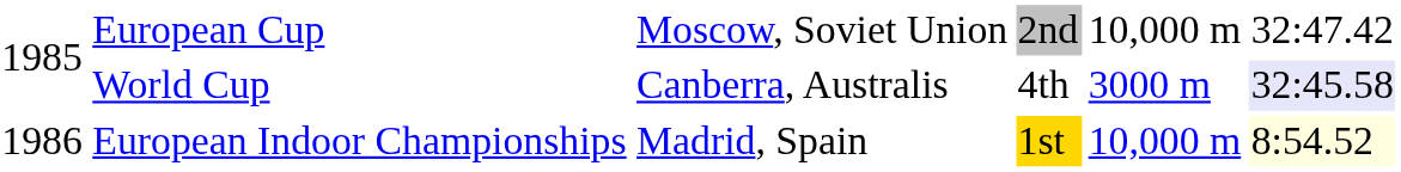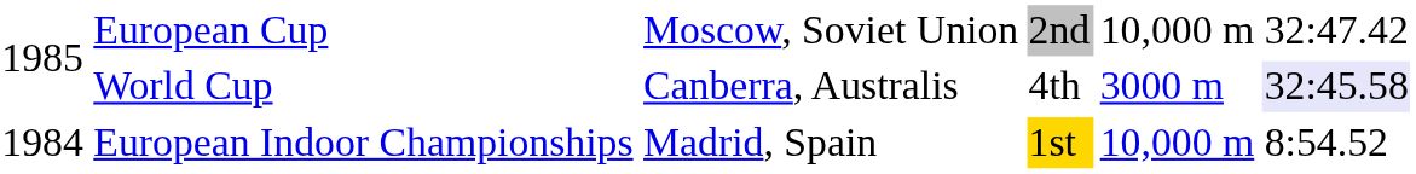 <table>
 <tr>
 <td rowspan=2>1985</td>
 <td><a href='#'>European Cup</a></td>
 <td><a href='#'>Moscow</a>, Soviet Union</td>
 <td bgcolor=silver>2nd</td>
 <td>10,000 m</td>
 <td>32:47.42</td>
 </tr>
 <tr>
 <td><a href='#'>World Cup</a></td>
 <td><a href='#'>Canberra</a>, Australis</td>
 <td>4th</td>
 <td><a href='#'>3000 m</a></td>
 <td style="background: lavender;">32:45.58</td>
 </tr>
 <tr>
-<td>1986</td>
+<td>1984</td>
 <td><a href='#'>European Indoor Championships</a></td>
 <td><a href='#'>Madrid</a>, Spain</td>
 <td bgcolor=gold>1st</td>
 <td><a href='#'>10,000 m</a></td>
-<td style="background: lightyellow;">8:54.52</td>
+<td>8:54.52</td>
 </tr>
 </table>
